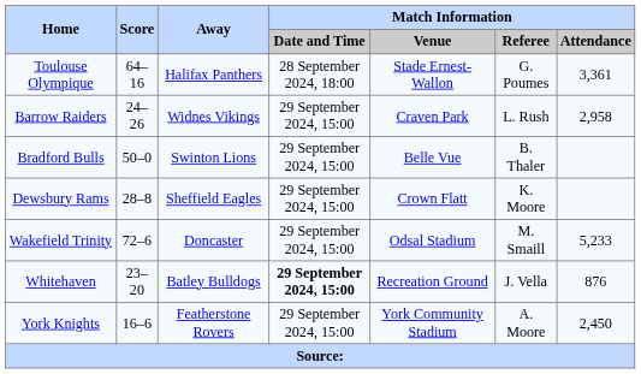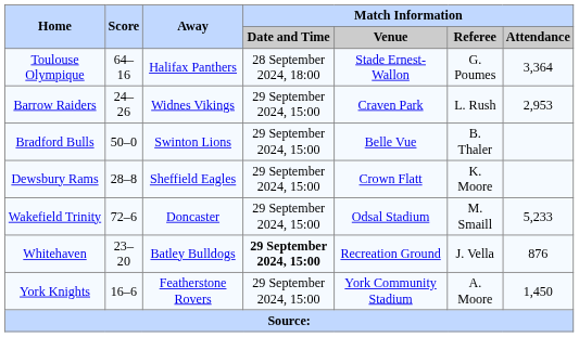 <table border=1 style="border-collapse:collapse; font-size:90%; text-align:center;" cellpadding=3 cellspacing=0 width=100%>
 <tr bgcolor=#C1D8FF>
 <th scope="col" rowspan=2 width=19%>Home</th>
 <th scope="col" rowspan=2 width=6%>Score</th>
 <th scope="col" rowspan=2 width=19%>Away</th>
 <th colspan=6>Match Information</th>
 </tr>
 <tr bgcolor=#CCCCCC>
 <th scope="col" width=17%>Date and Time</th>
 <th scope="col" width=22%>Venue</th>
 <th scope="col" width=10%>Referee</th>
 <th scope="col" width=7%>Attendance</th>
 </tr>
 <tr bgcolor=#F5FAFF>
 <td> <a href='#'>Toulouse Olympique</a></td>
 <td>64–16</td>
 <td> <a href='#'>Halifax Panthers</a></td>
 <td>28 September 2024, 18:00</td>
 <td><a href='#'>Stade Ernest-Wallon</a></td>
 <td>G. Poumes</td>
-<td>3,361</td>
+<td>3,364</td>
 </tr>
 <tr bgcolor=#F5FAFF>
 <td> <a href='#'>Barrow Raiders</a></td>
 <td>24–26</td>
 <td> <a href='#'>Widnes Vikings</a></td>
 <td>29 September 2024, 15:00</td>
 <td><a href='#'>Craven Park</a></td>
 <td>L. Rush</td>
-<td>2,958</td>
+<td>2,953</td>
 </tr>
 <tr bgcolor=#F5FAFF>
 <td> <a href='#'>Bradford Bulls</a></td>
 <td>50–0</td>
 <td> <a href='#'>Swinton Lions</a></td>
 <td>29 September 2024, 15:00</td>
 <td><a href='#'>Belle Vue</a></td>
 <td>B. Thaler</td>
 <td></td>
 </tr>
 <tr bgcolor=#F5FAFF>
 <td> <a href='#'>Dewsbury Rams</a></td>
 <td>28–8</td>
 <td> <a href='#'>Sheffield Eagles</a></td>
 <td>29 September 2024, 15:00</td>
 <td><a href='#'>Crown Flatt</a></td>
 <td>K. Moore</td>
 <td></td>
 </tr>
 <tr bgcolor=#F5FAFF>
 <td> <a href='#'>Wakefield Trinity</a></td>
 <td>72–6</td>
 <td> <a href='#'>Doncaster</a></td>
 <td>29 September 2024, 15:00</td>
 <td><a href='#'>Odsal Stadium</a></td>
 <td>M. Smaill</td>
 <td>5,233</td>
 </tr>
 <tr bgcolor=#F5FAFF>
 <td> <a href='#'>Whitehaven</a></td>
 <td>23–20</td>
 <td> <a href='#'>Batley Bulldogs</a></td>
 <td><strong>29 September 2024, 15:00</strong></td>
 <td><a href='#'>Recreation Ground</a></td>
 <td>J. Vella</td>
 <td>876</td>
 </tr>
 <tr bgcolor=#F5FAFF>
 <td> <a href='#'>York Knights</a></td>
 <td>16–6</td>
 <td> <a href='#'>Featherstone Rovers</a></td>
 <td>29 September 2024, 15:00</td>
 <td><a href='#'>York Community Stadium</a></td>
 <td>A. Moore</td>
-<td>2,450</td>
+<td>1,450</td>
 </tr>
 <tr style="background:#c1d8ff;">
 <th colspan=7>Source:</th>
 </tr>
 </table>
